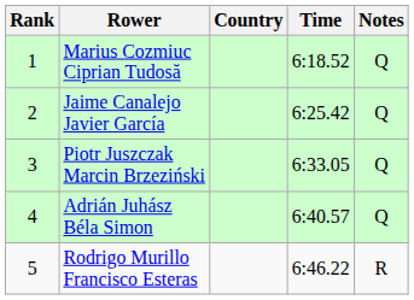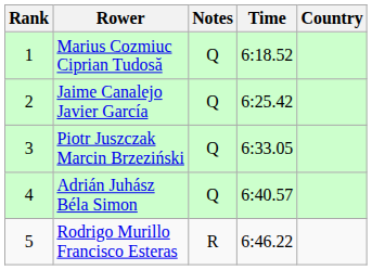 <table class="wikitable" style="text-align:center">
 <tr>
 <th>Rank</th>
 <th>Rower</th>
+<th>Notes</th>
+<th>Time</th>
 <th>Country</th>
-<th>Time</th>
-<th>Notes</th>
 </tr>
 <tr bgcolor=ccffcc>
 <td>1</td>
 <td align="left"><a href='#'>Marius Cozmiuc</a><br><a href='#'>Ciprian Tudosă</a></td>
+<td>Q</td>
+<td>6:18.52</td>
 <td align="left"></td>
-<td>6:18.52</td>
-<td>Q</td>
 </tr>
 <tr bgcolor=ccffcc>
 <td>2</td>
 <td align="left"><a href='#'>Jaime Canalejo</a><br><a href='#'>Javier García</a></td>
+<td>Q</td>
+<td>6:25.42</td>
 <td align="left"></td>
-<td>6:25.42</td>
-<td>Q</td>
 </tr>
 <tr bgcolor=ccffcc>
 <td>3</td>
 <td align="left"><a href='#'>Piotr Juszczak</a><br><a href='#'>Marcin Brzeziński</a></td>
+<td>Q</td>
+<td>6:33.05</td>
 <td align="left"></td>
-<td>6:33.05</td>
-<td>Q</td>
 </tr>
 <tr bgcolor=ccffcc>
 <td>4</td>
 <td align="left"><a href='#'>Adrián Juhász</a><br><a href='#'>Béla Simon</a></td>
+<td>Q</td>
+<td>6:40.57</td>
 <td align="left"></td>
-<td>6:40.57</td>
-<td>Q</td>
 </tr>
 <tr>
 <td>5</td>
 <td align="left"><a href='#'>Rodrigo Murillo</a><br><a href='#'>Francisco Esteras</a></td>
+<td>R</td>
+<td>6:46.22</td>
 <td align="left"></td>
-<td>6:46.22</td>
-<td>R</td>
 </tr>
 </table>
